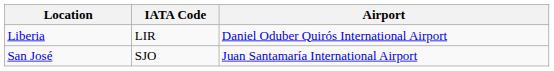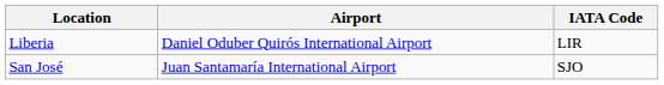 <table class="wikitable">
 <tr>
 <th scope="col" style="width:150px;"><strong>Location</strong></th>
+<th scope="col" style="width:400px;"><strong>Airport</strong></th>
 <th scope="col" style="width:100px;"><strong>IATA Code</strong></th>
-<th scope="col" style="width:400px;"><strong>Airport</strong></th>
 </tr>
 <tr>
 <td><a href='#'>Liberia</a></td>
+<td><a href='#'>Daniel Oduber Quirós International Airport</a></td>
 <td>LIR</td>
-<td><a href='#'>Daniel Oduber Quirós International Airport</a></td>
 </tr>
 <tr>
 <td><a href='#'>San José</a></td>
+<td><a href='#'>Juan Santamaría International Airport</a></td>
 <td>SJO</td>
-<td><a href='#'>Juan Santamaría International Airport</a></td>
 </tr>
 </table>
